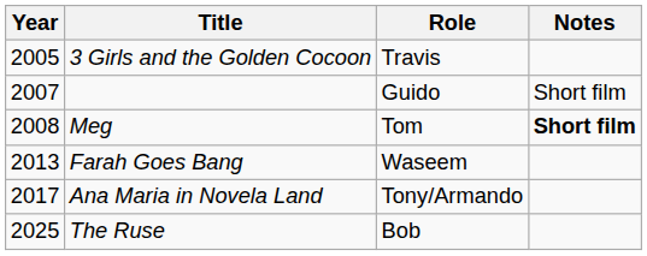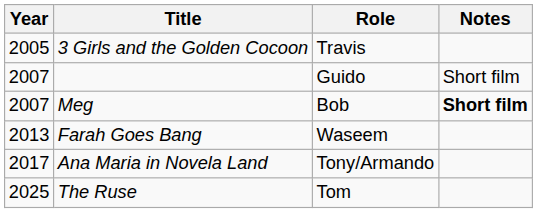 <table class="wikitable sortable">
 <tr>
 <th>Year</th>
 <th>Title</th>
 <th>Role</th>
 <th class="unsortable">Notes</th>
 </tr>
 <tr>
 <td>2005</td>
 <td><em>3 Girls and the Golden Cocoon</em></td>
 <td>Travis</td>
 <td></td>
 </tr>
 <tr>
 <td>2007</td>
 <td><em></em></td>
 <td>Guido</td>
 <td>Short film</td>
 </tr>
 <tr>
-<td>2008</td>
+<td>2007</td>
 <td><em>Meg</em></td>
-<td>Tom</td>
+<td>Bob</td>
 <td><strong>Short film</strong></td>
 </tr>
 <tr>
 <td>2013</td>
 <td><em>Farah Goes Bang</em></td>
 <td>Waseem</td>
 <td></td>
 </tr>
 <tr>
 <td>2017</td>
 <td><em>Ana Maria in Novela Land</em></td>
 <td>Tony/Armando</td>
 <td></td>
 </tr>
 <tr>
 <td>2025</td>
 <td><em>The Ruse</em></td>
-<td>Bob</td>
+<td>Tom</td>
 <td></td>
 </tr>
 </table>
